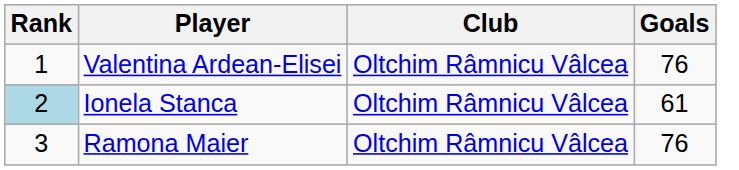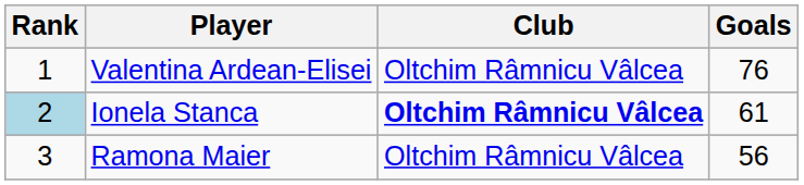 <table class="wikitable sortable" style="text-align:center">
 <tr>
 <th>Rank</th>
 <th>Player</th>
 <th>Club</th>
 <th>Goals</th>
 </tr>
 <tr>
 <td>1</td>
 <td align="left"> <a href='#'>Valentina Ardean-Elisei</a></td>
 <td align="left"> <a href='#'>Oltchim Râmnicu Vâlcea</a></td>
 <td>76</td>
 </tr>
 <tr>
 <td style="background: lightblue;">2</td>
 <td align="left"> <a href='#'>Ionela Stanca</a></td>
-<td align="left"> <a href='#'>Oltchim Râmnicu Vâlcea</a></td>
+<td align="left"><strong> <a href='#'>Oltchim Râmnicu Vâlcea</a></strong></td>
 <td>61</td>
 </tr>
 <tr>
 <td>3</td>
 <td align="left"> <a href='#'>Ramona Maier</a></td>
 <td align="left"> <a href='#'>Oltchim Râmnicu Vâlcea</a></td>
-<td>76</td>
+<td>56</td>
 </tr>
 </table>
